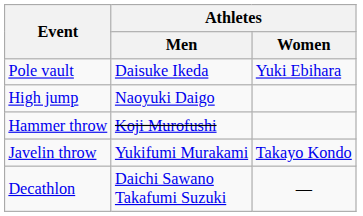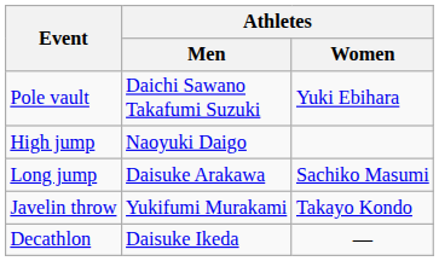 <table class=wikitable style="font-size:90%">
 <tr>
 <th rowspan=2>Event</th>
 <th colspan=2>Athletes</th>
 </tr>
 <tr>
 <th>Men</th>
 <th>Women</th>
 </tr>
 <tr>
 <td><a href='#'>Pole vault</a></td>
-<td><a href='#'>Daisuke Ikeda</a></td>
+<td><a href='#'>Daichi Sawano</a><br><a href='#'>Takafumi Suzuki</a></td>
 <td><a href='#'>Yuki Ebihara</a></td>
 </tr>
 <tr>
 <td><a href='#'>High jump</a></td>
 <td><a href='#'>Naoyuki Daigo</a></td>
 <td></td>
 </tr>
 <tr>
-<td><a href='#'>Hammer throw</a></td>
-<td><s><a href='#'>Koji Murofushi</a></s></td>
-<td></td>
+<td><a href='#'>Long jump</a></td>
+<td><a href='#'>Daisuke Arakawa</a></td>
+<td><a href='#'>Sachiko Masumi</a></td>
 </tr>
 <tr>
 <td><a href='#'>Javelin throw</a></td>
 <td><a href='#'>Yukifumi Murakami</a></td>
 <td><a href='#'>Takayo Kondo</a></td>
 </tr>
 <tr>
 <td><a href='#'>Decathlon</a></td>
-<td><a href='#'>Daichi Sawano</a><br><a href='#'>Takafumi Suzuki</a></td>
+<td><a href='#'>Daisuke Ikeda</a></td>
 <td align=center>—</td>
 </tr>
 </table>
